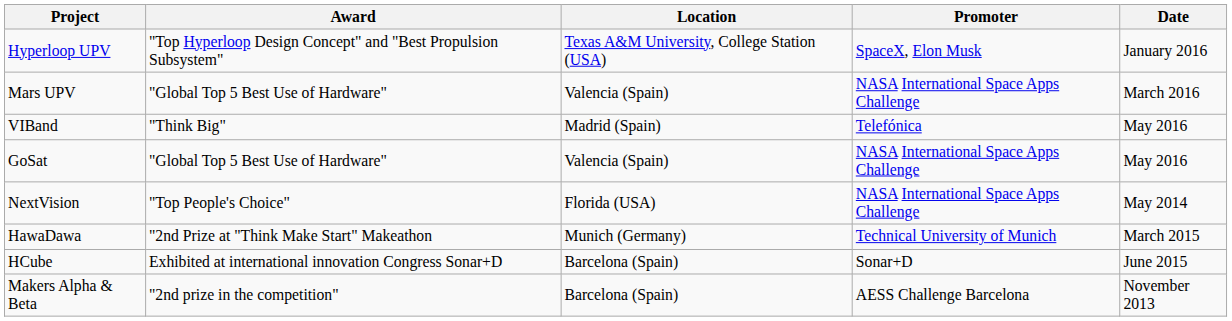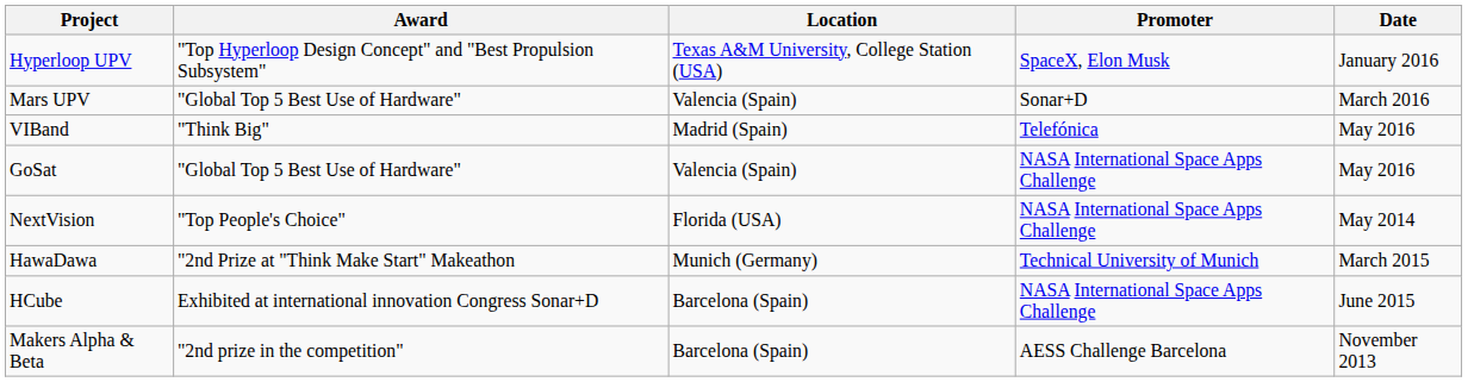 <table class="wikitable">
 <tr>
 <th>Project</th>
 <th>Award</th>
 <th>Location</th>
 <th>Promoter</th>
 <th>Date</th>
 </tr>
 <tr>
 <td><a href='#'>Hyperloop UPV</a></td>
 <td>"Top <a href='#'>Hyperloop</a> Design Concept" and "Best Propulsion Subsystem"</td>
 <td><a href='#'>Texas A&M University</a>, College Station (<a href='#'>USA</a>)</td>
 <td><a href='#'>SpaceX</a>, <a href='#'>Elon Musk</a></td>
 <td>January 2016</td>
 </tr>
 <tr>
 <td>Mars UPV</td>
 <td>"Global Top 5 Best Use of Hardware"</td>
 <td>Valencia (Spain)</td>
-<td><a href='#'>NASA</a> <a href='#'>International Space Apps Challenge</a></td>
+<td>Sonar+D</td>
 <td>March 2016</td>
 </tr>
 <tr>
 <td>VIBand</td>
 <td>"Think Big"</td>
 <td>Madrid (Spain)</td>
 <td><a href='#'>Telefónica</a></td>
 <td>May 2016</td>
 </tr>
 <tr>
 <td>GoSat</td>
 <td>"Global Top 5 Best Use of Hardware"</td>
 <td>Valencia (Spain)</td>
 <td><a href='#'>NASA</a> <a href='#'>International Space Apps Challenge</a></td>
 <td>May 2016</td>
 </tr>
 <tr>
 <td>NextVision</td>
 <td>"Top People's Choice"</td>
 <td>Florida (USA)</td>
 <td><a href='#'>NASA</a> <a href='#'>International Space Apps Challenge</a></td>
 <td>May 2014</td>
 </tr>
 <tr>
 <td>HawaDawa</td>
 <td>"2nd Prize at "Think Make Start" Makeathon</td>
 <td>Munich (Germany)</td>
 <td><a href='#'>Technical University of Munich</a></td>
 <td>March 2015</td>
 </tr>
 <tr>
 <td>HCube</td>
 <td>Exhibited at international innovation Congress Sonar+D</td>
 <td>Barcelona (Spain)</td>
-<td>Sonar+D</td>
+<td><a href='#'>NASA</a> <a href='#'>International Space Apps Challenge</a></td>
 <td>June 2015</td>
 </tr>
 <tr>
 <td>Makers Alpha & Beta</td>
 <td>"2nd prize in the competition"</td>
 <td>Barcelona (Spain)</td>
 <td>AESS Challenge Barcelona</td>
 <td>November 2013</td>
 </tr>
 </table>
